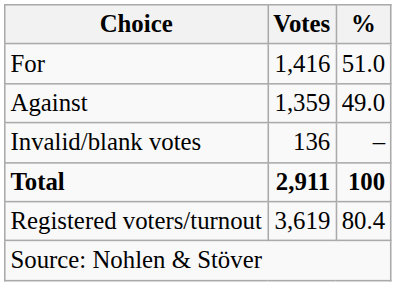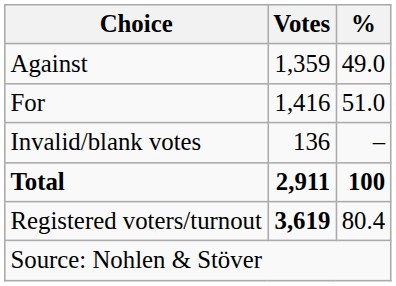 <table class=wikitable style=text-align:right>
 <tr>
 <th>Choice</th>
 <th>Votes</th>
 <th>%</th>
 </tr>
 <tr>
+<td align=left>Against</td>
+<td>1,359</td>
+<td>49.0</td>
+</tr>
+<tr>
 <td align=left>For</td>
 <td>1,416</td>
 <td>51.0</td>
-</tr>
-<tr>
-<td align=left>Against</td>
-<td>1,359</td>
-<td>49.0</td>
 </tr>
 <tr>
 <td align=left>Invalid/blank votes</td>
 <td>136</td>
 <td>–</td>
 </tr>
 <tr>
 <td align=left><strong>Total</strong></td>
 <td><strong>2,911</strong></td>
 <td><strong>100</strong></td>
 </tr>
 <tr>
 <td align=left>Registered voters/turnout</td>
-<td>3,619</td>
+<td><strong>3,619</strong></td>
 <td>80.4</td>
 </tr>
 <tr>
 <td align=left colspan=3>Source: Nohlen & Stöver</td>
 </tr>
 </table>
